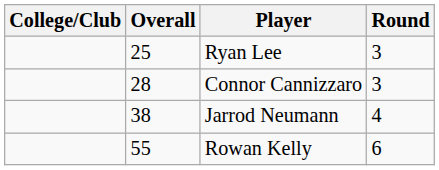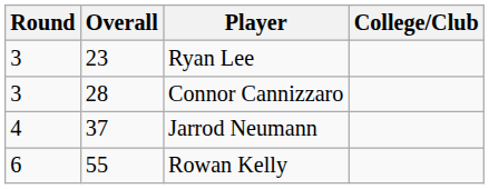 <table class="wikitable">
 <tr>
-<th>College/Club</th>
+<th>Round</th>
 <th>Overall</th>
 <th>Player</th>
-<th>Round</th>
+<th>College/Club</th>
 </tr>
 <tr>
+<td>3</td>
+<td>23</td>
+<td>Ryan Lee</td>
 <td></td>
-<td>25</td>
-<td>Ryan Lee</td>
-<td>3</td>
 </tr>
 <tr>
-<td></td>
+<td>3</td>
 <td>28</td>
 <td>Connor Cannizzaro</td>
-<td>3</td>
+<td></td>
 </tr>
 <tr>
+<td>4</td>
+<td>37</td>
+<td>Jarrod Neumann</td>
 <td></td>
-<td>38</td>
-<td>Jarrod Neumann</td>
-<td>4</td>
 </tr>
 <tr>
-<td></td>
+<td>6</td>
 <td>55</td>
 <td>Rowan Kelly</td>
-<td>6</td>
+<td></td>
 </tr>
 </table>
